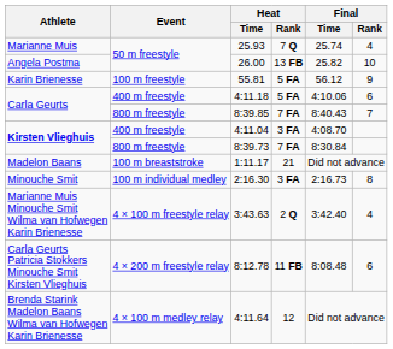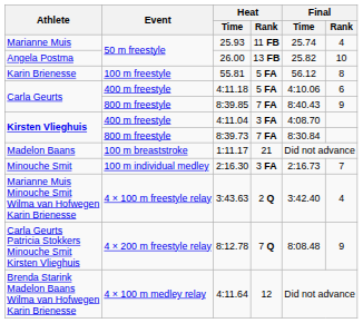 <table class=wikitable style=font-size:90%;text-align:center>
 <tr>
 <th rowspan=2>Athlete</th>
 <th rowspan=2>Event</th>
 <th colspan=2>Heat</th>
 <th colspan=2>Final</th>
 </tr>
 <tr style=font-size:95%>
 <th>Time</th>
 <th>Rank</th>
 <th>Time</th>
 <th>Rank</th>
 </tr>
 <tr>
 <td align=left><a href='#'>Marianne Muis</a></td>
 <td align=left rowspan=2><a href='#'>50 m freestyle</a></td>
 <td>25.93</td>
-<td>7 <strong>Q</strong></td>
+<td>11 <strong>FB</strong></td>
 <td>25.74</td>
 <td>4</td>
 </tr>
 <tr>
 <td align=left><a href='#'>Angela Postma</a></td>
 <td>26.00</td>
 <td>13 <strong>FB</strong></td>
 <td>25.82</td>
 <td>10</td>
 </tr>
 <tr>
 <td align=left><a href='#'>Karin Brienesse</a></td>
 <td align=left><a href='#'>100 m freestyle</a></td>
 <td>55.81</td>
 <td>5 <strong>FA</strong></td>
 <td>56.12</td>
-<td>9</td>
+<td>8</td>
 </tr>
 <tr>
 <td align=left rowspan=2><a href='#'>Carla Geurts</a></td>
 <td align=left><a href='#'>400 m freestyle</a></td>
 <td>4:11.18</td>
 <td>5 <strong>FA</strong></td>
 <td>4:10.06</td>
 <td>6</td>
 </tr>
 <tr>
 <td align=left><a href='#'>800 m freestyle</a></td>
 <td>8:39.85</td>
 <td>7 <strong>FA</strong></td>
 <td>8:40.43</td>
-<td>7</td>
+<td>9</td>
 </tr>
 <tr>
 <td align=left rowspan=2><strong><a href='#'>Kirsten Vlieghuis</a></strong></td>
 <td align=left><a href='#'>400 m freestyle</a></td>
 <td>4:11.04</td>
 <td>3 <strong>FA</strong></td>
 <td>4:08.70</td>
 <td></td>
 </tr>
 <tr>
 <td align=left><a href='#'>800 m freestyle</a></td>
 <td>8:39.73</td>
 <td>7 <strong>FA</strong></td>
 <td>8:30.84</td>
 <td></td>
 </tr>
 <tr>
 <td align=left><a href='#'>Madelon Baans</a></td>
 <td align=left><a href='#'>100 m breaststroke</a></td>
 <td>1:11.17</td>
 <td>21</td>
 <td colspan=2>Did not advance</td>
 </tr>
 <tr>
 <td align=left><a href='#'>Minouche Smit</a></td>
 <td align=left><a href='#'>100 m individual medley</a></td>
 <td>2:16.30</td>
 <td>3 <strong>FA</strong></td>
 <td>2:16.73</td>
-<td>8</td>
+<td>7</td>
 </tr>
 <tr>
 <td align=left><a href='#'>Marianne Muis</a><br><a href='#'>Minouche Smit</a><br><a href='#'>Wilma van Hofwegen</a><br><a href='#'>Karin Brienesse</a></td>
 <td align=left><a href='#'>4 × 100 m freestyle relay</a></td>
 <td>3:43.63</td>
 <td>2 <strong>Q</strong></td>
 <td>3:42.40</td>
 <td>4</td>
 </tr>
 <tr>
 <td align=left><a href='#'>Carla Geurts</a><br><a href='#'>Patricia Stokkers</a><br><a href='#'>Minouche Smit</a><br><a href='#'>Kirsten Vlieghuis</a></td>
 <td align=left><a href='#'>4 × 200 m freestyle relay</a></td>
 <td>8:12.78</td>
-<td>11 <strong>FB</strong></td>
+<td>7 <strong>Q</strong></td>
 <td>8:08.48</td>
-<td>6</td>
+<td>9</td>
 </tr>
 <tr>
 <td align=left><a href='#'>Brenda Starink</a><br><a href='#'>Madelon Baans</a><br><a href='#'>Wilma van Hofwegen</a><br><a href='#'>Karin Brienesse</a></td>
 <td align=left><a href='#'>4 × 100 m medley relay</a></td>
 <td>4:11.64</td>
 <td>12</td>
 <td colspan=2>Did not advance</td>
 </tr>
 </table>
